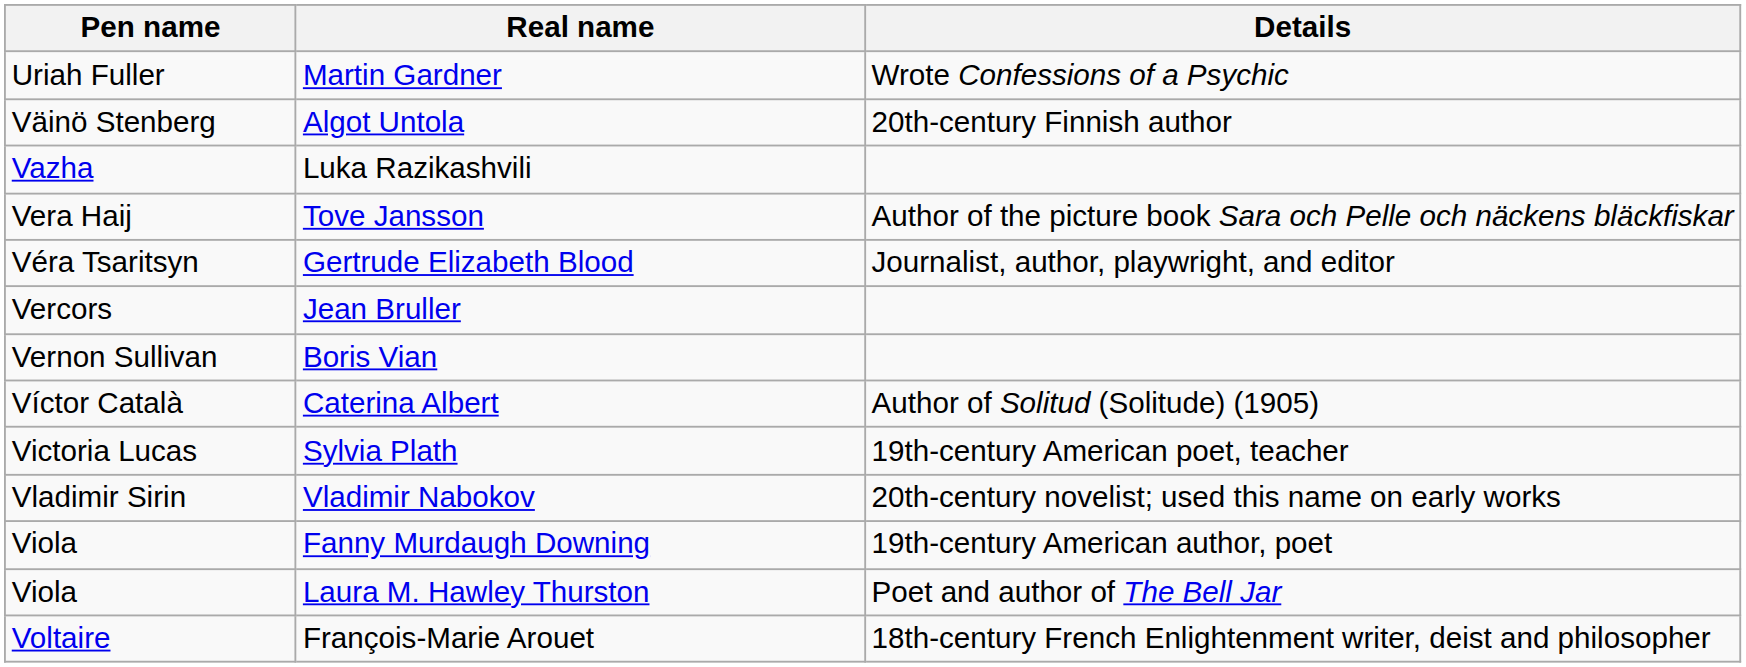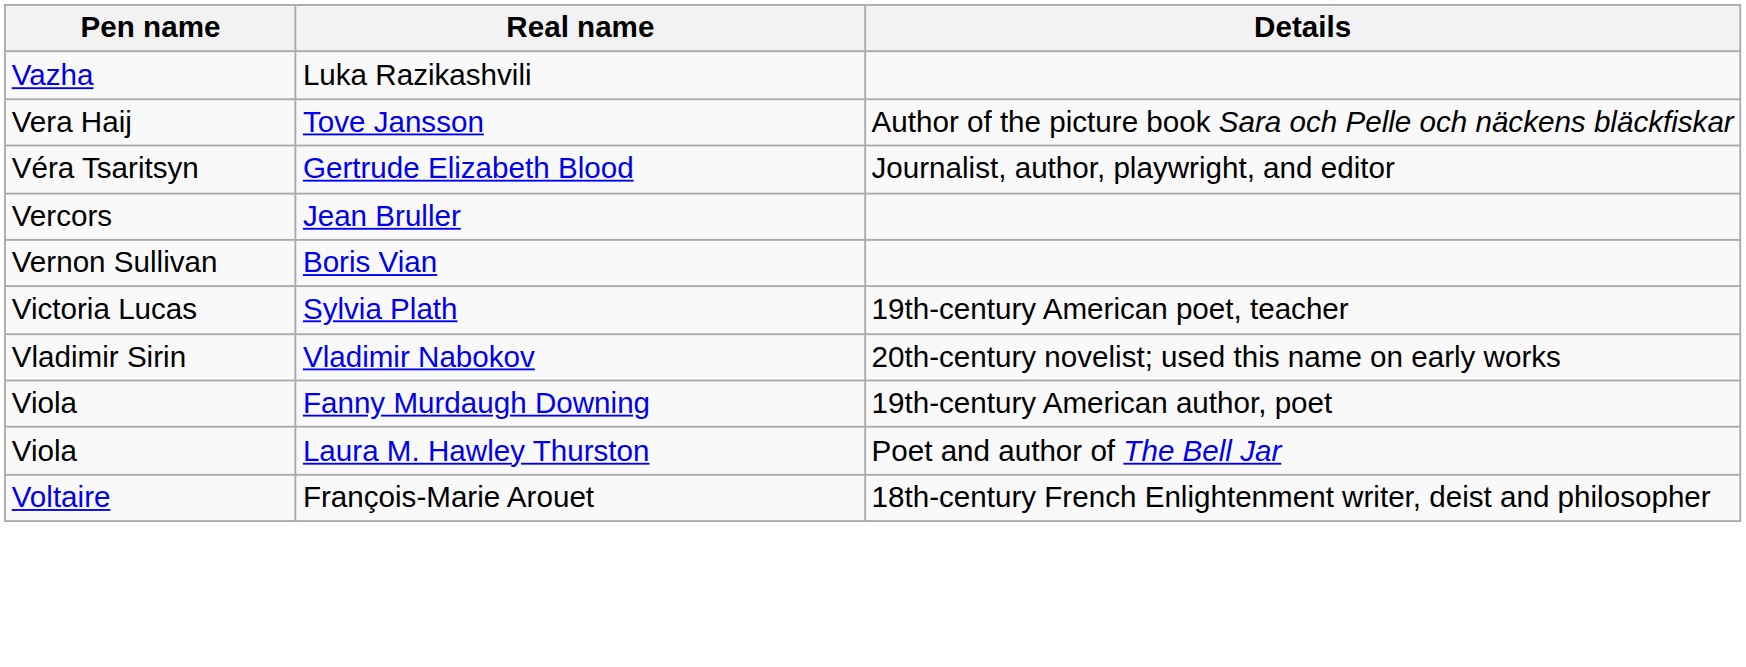 <table class="wikitable sortable">
 <tr>
 <th style="width:150px;">Pen name</th>
 <th style="width:300px;">Real name</th>
 <th class=unsortable>Details</th>
-</tr>
-<tr>
-<td>Uriah Fuller</td>
-<td><a href='#'>Martin Gardner</a></td>
-<td>Wrote <em>Confessions of a Psychic</em></td>
-</tr>
-<tr>
-<td>Väinö Stenberg</td>
-<td><a href='#'>Algot Untola</a></td>
-<td>20th-century Finnish author</td>
 </tr>
 <tr>
 <td><a href='#'>Vazha</a></td>
 <td>Luka Razikashvili</td>
 <td></td>
 </tr>
 <tr>
 <td>Vera Haij</td>
 <td><a href='#'>Tove Jansson</a></td>
 <td>Author of the picture book <em>Sara och Pelle och näckens bläckfiskar</em></td>
 </tr>
 <tr>
 <td>Véra Tsaritsyn</td>
 <td><a href='#'>Gertrude Elizabeth Blood</a></td>
 <td>Journalist, author, playwright, and editor</td>
 </tr>
 <tr>
 <td>Vercors</td>
 <td><a href='#'>Jean Bruller</a></td>
 <td></td>
 </tr>
 <tr>
 <td>Vernon Sullivan</td>
 <td><a href='#'>Boris Vian</a></td>
 <td></td>
 </tr>
 <tr>
-<td>Víctor Català</td>
-<td><a href='#'>Caterina Albert</a></td>
-<td>Author of <em>Solitud</em> (Solitude) (1905)</td>
-</tr>
-<tr>
 <td>Victoria Lucas</td>
 <td><a href='#'>Sylvia Plath</a></td>
 <td>19th-century American poet, teacher</td>
 </tr>
 <tr>
 <td>Vladimir Sirin</td>
 <td><a href='#'>Vladimir Nabokov</a></td>
 <td>20th-century novelist; used this name on early works</td>
 </tr>
 <tr>
 <td>Viola</td>
 <td><a href='#'>Fanny Murdaugh Downing</a></td>
 <td>19th-century American author, poet</td>
 </tr>
 <tr>
 <td>Viola</td>
 <td><a href='#'>Laura M. Hawley Thurston</a></td>
 <td>Poet and author of <em><a href='#'>The Bell Jar</a></em></td>
 </tr>
 <tr>
 <td><a href='#'>Voltaire</a></td>
 <td>François-Marie Arouet</td>
 <td>18th-century French Enlightenment writer, deist and philosopher</td>
 </tr>
 </table>
